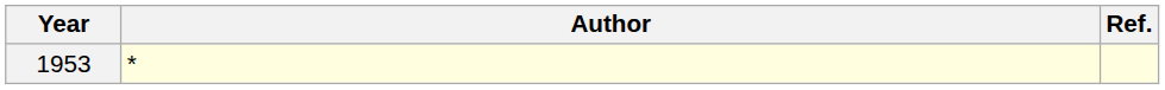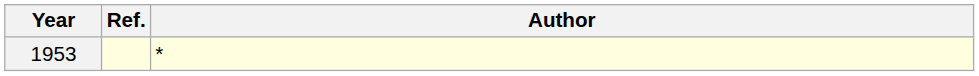 <table class="wikitable" width="85%" cellpadding="5" style="margin: 1em auto 1em auto">
 <tr>
 <th width="10%" scope="col">Year</th>
+<th width="5%" scope="col" class="unsortable">Ref.</th>
 <th width="85%" scope="col">Author</th>
-<th width="5%" scope="col" class="unsortable">Ref.</th>
 </tr>
 <tr style="background:lightyellow;">
 <th scope="row" align="center" style="font-weight:normal;">1953</th>
+<td align="center"></td>
 <td>*</td>
-<td align="center"></td>
 </tr>
 </table>
